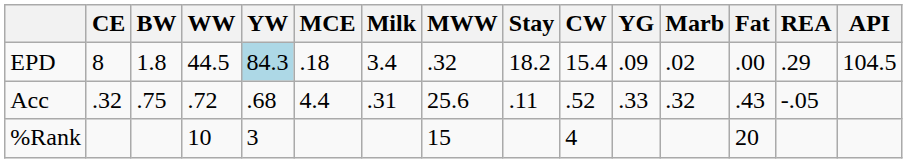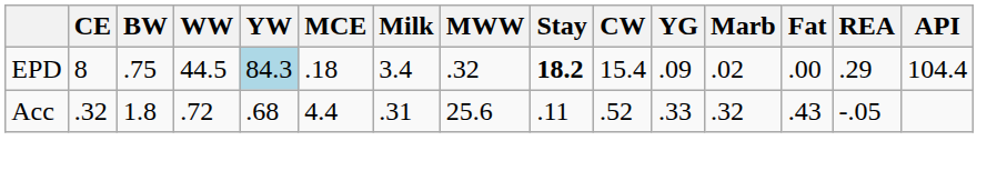 <table class="wikitable">
 <tr>
 <th></th>
 <th>CE</th>
 <th>BW</th>
 <th>WW</th>
 <th>YW</th>
 <th>MCE</th>
 <th>Milk</th>
 <th>MWW</th>
 <th>Stay</th>
 <th>CW</th>
 <th>YG</th>
 <th>Marb</th>
 <th>Fat</th>
 <th>REA</th>
 <th>API</th>
 </tr>
 <tr>
 <td>EPD</td>
 <td>8</td>
-<td>1.8</td>
+<td>.75</td>
 <td>44.5</td>
 <td style="background: lightblue;">84.3</td>
 <td>.18</td>
 <td>3.4</td>
 <td>.32</td>
-<td>18.2</td>
+<td><strong>18.2</strong></td>
 <td>15.4</td>
 <td>.09</td>
 <td>.02</td>
 <td>.00</td>
 <td>.29</td>
-<td>104.5</td>
+<td>104.4</td>
 </tr>
 <tr>
 <td>Acc</td>
 <td>.32</td>
-<td>.75</td>
+<td>1.8</td>
 <td>.72</td>
 <td>.68</td>
 <td>4.4</td>
 <td>.31</td>
 <td>25.6</td>
 <td>.11</td>
 <td>.52</td>
 <td>.33</td>
 <td>.32</td>
 <td>.43</td>
 <td>-.05</td>
 <td></td>
 </tr>
-<tr>
-<td>%Rank</td>
-<td></td>
-<td></td>
-<td>10</td>
-<td>3</td>
-<td></td>
-<td></td>
-<td>15</td>
-<td></td>
-<td>4</td>
-<td></td>
-<td></td>
-<td>20</td>
-<td></td>
-<td></td>
-</tr>
 </table>
